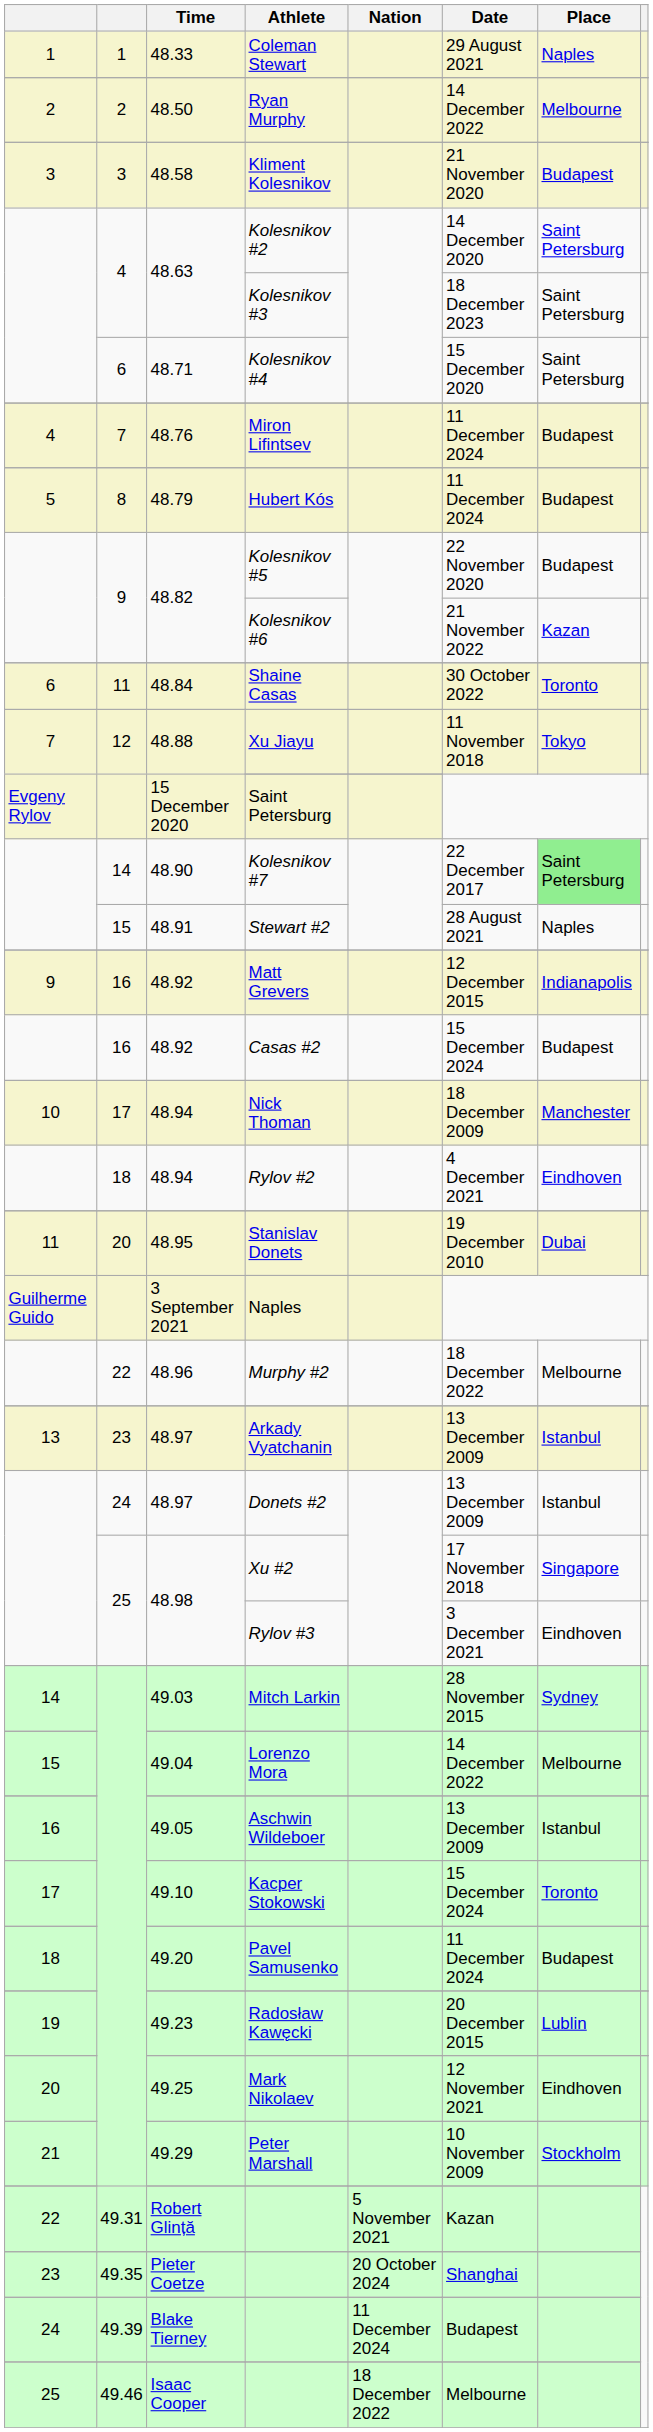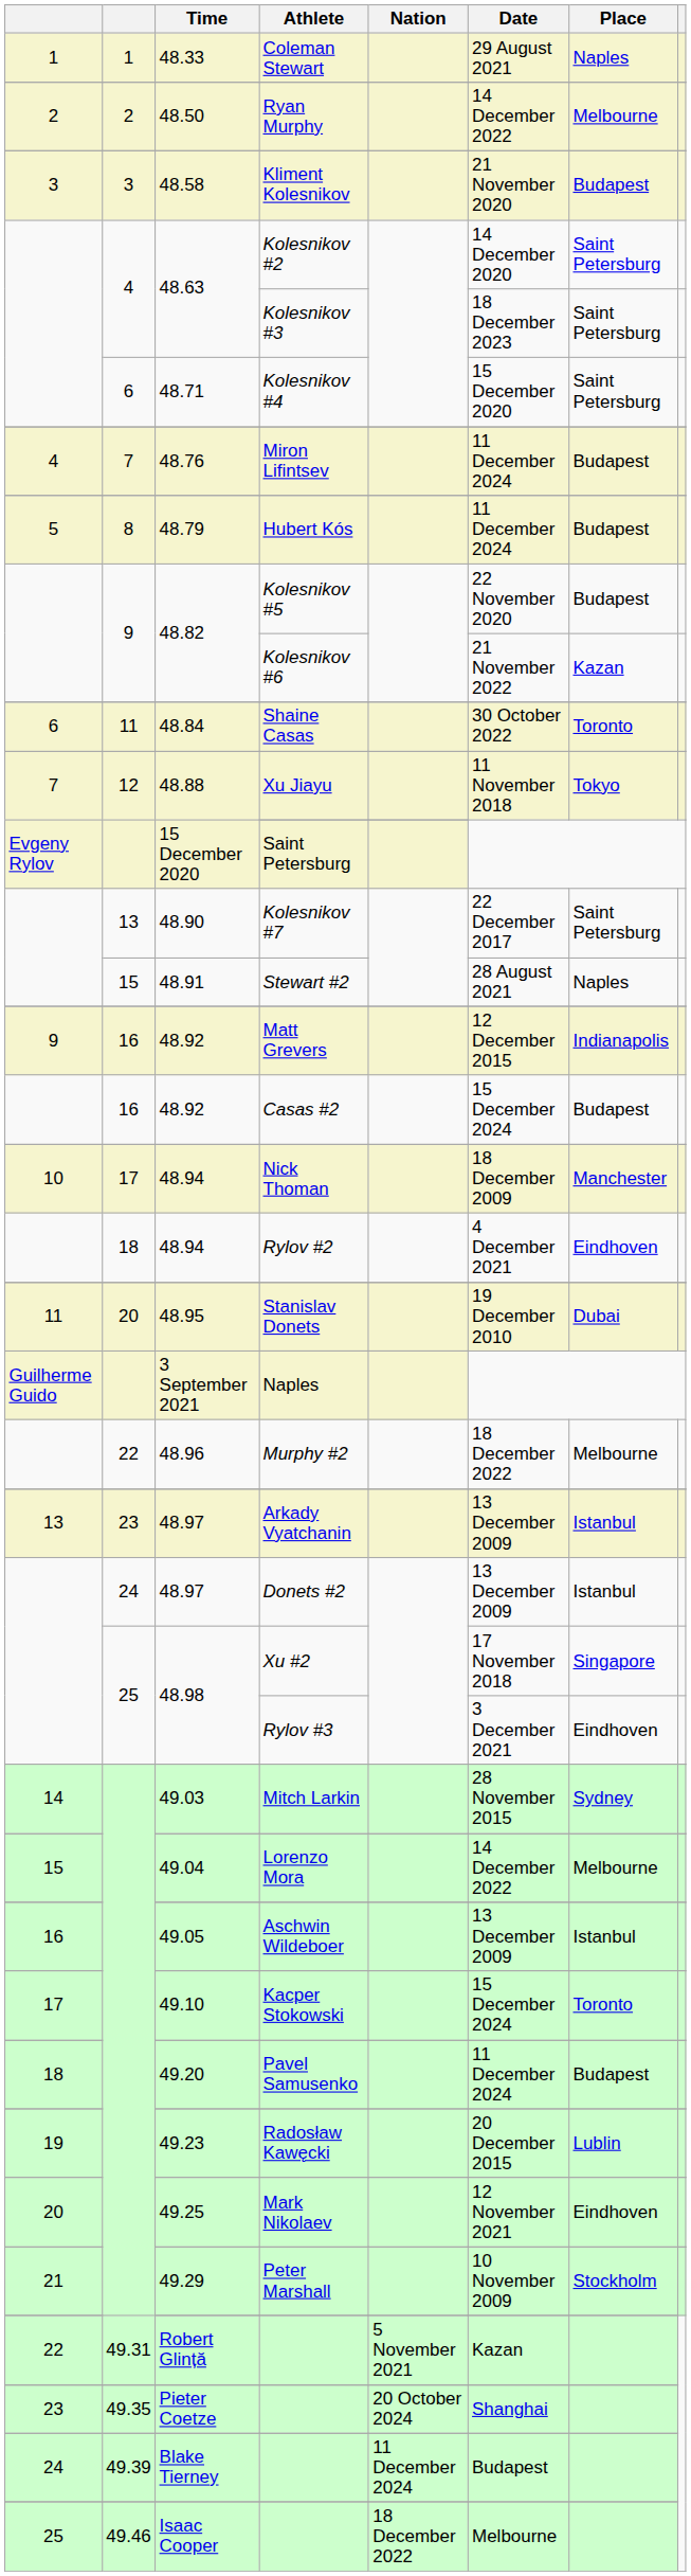 <table class="wikitable sortable">
 <tr>
 <th></th>
 <th></th>
 <th>Time</th>
 <th>Athlete</th>
 <th>Nation</th>
 <th>Date</th>
 <th>Place</th>
 <th class="unsortable"></th>
 </tr>
 <tr bgcolor=f6F5CE>
 <td align=center>1</td>
 <td align=center>1</td>
 <td>48.33</td>
 <td><a href='#'>Coleman Stewart</a></td>
 <td></td>
 <td>29 August 2021</td>
 <td><a href='#'>Naples</a></td>
 <td></td>
 </tr>
 <tr>
 </tr>
 <tr bgcolor=f6F5CE>
 <td align=center>2</td>
 <td align=center>2</td>
 <td>48.50</td>
 <td><a href='#'>Ryan Murphy</a></td>
 <td></td>
 <td>14 December 2022</td>
 <td><a href='#'>Melbourne</a></td>
 <td></td>
 </tr>
 <tr>
 </tr>
 <tr bgcolor=f6F5CE>
 <td align=center>3</td>
 <td align=center>3</td>
 <td>48.58</td>
 <td><a href='#'>Kliment Kolesnikov</a></td>
 <td></td>
 <td>21 November 2020</td>
 <td><a href='#'>Budapest</a></td>
 <td></td>
 </tr>
 <tr>
 <td rowspan="3"></td>
 <td rowspan="2" align=center>4</td>
 <td rowspan="2">48.63</td>
 <td><em>Kolesnikov #2</em></td>
 <td rowspan="3"></td>
 <td>14 December 2020</td>
 <td><a href='#'>Saint Petersburg</a></td>
 <td></td>
 </tr>
 <tr>
 <td><em>Kolesnikov #3</em></td>
 <td>18 December 2023</td>
 <td>Saint Petersburg</td>
 <td></td>
 </tr>
 <tr>
 <td align=center>6</td>
 <td>48.71</td>
 <td><em>Kolesnikov #4</em></td>
 <td>15 December 2020</td>
 <td>Saint Petersburg</td>
 <td></td>
 </tr>
 <tr>
 </tr>
 <tr bgcolor=f6F5CE>
 <td align=center>4</td>
 <td align=center>7</td>
 <td>48.76</td>
 <td><a href='#'>Miron Lifintsev</a></td>
 <td></td>
 <td>11 December 2024</td>
 <td>Budapest</td>
 <td></td>
 </tr>
 <tr>
 </tr>
 <tr bgcolor=f6F5CE>
 <td align=center>5</td>
 <td align=center>8</td>
 <td>48.79</td>
 <td><a href='#'>Hubert Kós</a></td>
 <td></td>
 <td>11 December 2024</td>
 <td>Budapest</td>
 <td></td>
 </tr>
 <tr>
 <td rowspan="2"></td>
 <td rowspan="2" align=center>9</td>
 <td rowspan="2">48.82</td>
 <td><em>Kolesnikov #5</em></td>
 <td rowspan="2"></td>
 <td>22 November 2020</td>
 <td>Budapest</td>
 <td></td>
 </tr>
 <tr>
 <td><em>Kolesnikov #6</em></td>
 <td>21 November 2022</td>
 <td><a href='#'>Kazan</a></td>
 <td></td>
 </tr>
 <tr>
 </tr>
 <tr bgcolor=f6F5CE>
 <td align=center>6</td>
 <td align=center>11</td>
 <td>48.84</td>
 <td><a href='#'>Shaine Casas</a></td>
 <td></td>
 <td>30 October 2022</td>
 <td><a href='#'>Toronto</a></td>
 <td></td>
 </tr>
 <tr>
 </tr>
 <tr bgcolor=f6F5CE>
 <td rowspan="2" align=center>7</td>
 <td rowspan="2" align=center>12</td>
 <td rowspan="2">48.88</td>
 <td><a href='#'>Xu Jiayu</a></td>
 <td></td>
 <td>11 November 2018</td>
 <td><a href='#'>Tokyo</a></td>
 <td></td>
 </tr>
 <tr>
 </tr>
 <tr bgcolor=f6F5CE>
 <td><a href='#'>Evgeny Rylov</a></td>
 <td></td>
 <td>15 December 2020</td>
 <td>Saint Petersburg</td>
 <td></td>
 </tr>
 <tr>
 <td rowspan="2"></td>
-<td align=center>14</td>
+<td align=center>13</td>
 <td>48.90</td>
 <td><em>Kolesnikov #7</em></td>
 <td rowspan="2"></td>
 <td>22 December 2017</td>
-<td style="background: lightgreen;">Saint Petersburg</td>
+<td>Saint Petersburg</td>
 <td></td>
 </tr>
 <tr>
 <td align=center>15</td>
 <td>48.91</td>
 <td><em>Stewart #2</em></td>
 <td>28 August 2021</td>
 <td>Naples</td>
 <td></td>
 </tr>
 <tr>
 </tr>
 <tr bgcolor=f6F5CE>
 <td align=center>9</td>
 <td align=center>16</td>
 <td>48.92</td>
 <td><a href='#'>Matt Grevers</a></td>
 <td></td>
 <td>12 December 2015</td>
 <td><a href='#'>Indianapolis</a></td>
 <td></td>
 </tr>
 <tr>
 <td></td>
 <td align=center>16</td>
 <td>48.92</td>
 <td><em>Casas #2</em></td>
 <td></td>
 <td>15 December 2024</td>
 <td>Budapest</td>
 <td></td>
 </tr>
 <tr>
 </tr>
 <tr bgcolor=f6F5CE>
 <td align=center>10</td>
 <td align=center>17</td>
 <td>48.94</td>
 <td><a href='#'>Nick Thoman</a></td>
 <td></td>
 <td>18 December 2009</td>
 <td><a href='#'>Manchester</a></td>
 <td></td>
 </tr>
 <tr>
 <td></td>
 <td align=center>18</td>
 <td>48.94</td>
 <td><em>Rylov #2</em></td>
 <td></td>
 <td>4 December 2021</td>
 <td><a href='#'>Eindhoven</a></td>
 <td></td>
 </tr>
 <tr>
 </tr>
 <tr bgcolor=f6F5CE>
 <td rowspan="2" align=center>11</td>
 <td rowspan="2" align=center>20</td>
 <td rowspan="2">48.95</td>
 <td><a href='#'>Stanislav Donets</a></td>
 <td></td>
 <td>19 December 2010</td>
 <td><a href='#'>Dubai</a></td>
 <td></td>
 </tr>
 <tr>
 </tr>
 <tr bgcolor=f6F5CE>
 <td><a href='#'>Guilherme Guido</a></td>
 <td></td>
 <td>3 September 2021</td>
 <td>Naples</td>
 <td></td>
 </tr>
 <tr>
 <td></td>
 <td align=center>22</td>
 <td>48.96</td>
 <td><em>Murphy #2</em></td>
 <td></td>
 <td>18 December 2022</td>
 <td>Melbourne</td>
 <td></td>
 </tr>
 <tr>
 </tr>
 <tr bgcolor=f6F5CE>
 <td align=center>13</td>
 <td align=center>23</td>
 <td>48.97</td>
 <td><a href='#'>Arkady Vyatchanin</a></td>
 <td></td>
 <td>13 December 2009</td>
 <td><a href='#'>Istanbul</a></td>
 <td></td>
 </tr>
 <tr>
 <td rowspan="3"></td>
 <td align=center>24</td>
 <td>48.97</td>
 <td><em>Donets #2</em></td>
 <td rowspan="3"></td>
 <td>13 December 2009</td>
 <td>Istanbul</td>
 <td></td>
 </tr>
 <tr>
 <td rowspan="2" align=center>25</td>
 <td rowspan="2">48.98</td>
 <td><em>Xu #2</em></td>
 <td>17 November 2018</td>
 <td><a href='#'>Singapore</a></td>
 <td></td>
 </tr>
 <tr>
 <td><em>Rylov #3</em></td>
 <td>3 December 2021</td>
 <td>Eindhoven</td>
 <td></td>
 </tr>
 <tr>
 </tr>
 <tr bgcolor=CCFFCC>
 <td align=center>14</td>
 <td rowspan="16"></td>
 <td>49.03</td>
 <td><a href='#'>Mitch Larkin</a></td>
 <td></td>
 <td>28 November 2015</td>
 <td><a href='#'>Sydney</a></td>
 <td></td>
 </tr>
 <tr>
 </tr>
 <tr bgcolor=CCFFCC>
 <td align=center>15</td>
 <td>49.04</td>
 <td><a href='#'>Lorenzo Mora</a></td>
 <td></td>
 <td>14 December 2022</td>
 <td>Melbourne</td>
 <td></td>
 </tr>
 <tr>
 </tr>
 <tr bgcolor=CCFFCC>
 <td align=center>16</td>
 <td>49.05</td>
 <td><a href='#'>Aschwin Wildeboer</a></td>
 <td></td>
 <td>13 December 2009</td>
 <td>Istanbul</td>
 <td></td>
 </tr>
 <tr>
 </tr>
 <tr bgcolor=CCFFCC>
 <td align=center>17</td>
 <td>49.10</td>
 <td><a href='#'>Kacper Stokowski</a></td>
 <td></td>
 <td>15 December 2024</td>
 <td><a href='#'>Toronto</a></td>
 <td></td>
 </tr>
 <tr>
 </tr>
 <tr bgcolor=CCFFCC>
 <td align=center>18</td>
 <td>49.20</td>
 <td><a href='#'>Pavel Samusenko</a></td>
 <td></td>
 <td>11 December 2024</td>
 <td>Budapest</td>
 <td></td>
 </tr>
 <tr>
 </tr>
 <tr bgcolor=CCFFCC>
 <td align=center>19</td>
 <td>49.23</td>
 <td><a href='#'>Radosław Kawęcki</a></td>
 <td></td>
 <td>20 December 2015</td>
 <td><a href='#'>Lublin</a></td>
 <td></td>
 </tr>
 <tr>
 </tr>
 <tr bgcolor=CCFFCC>
 <td align=center>20</td>
 <td>49.25</td>
 <td><a href='#'>Mark Nikolaev</a></td>
 <td></td>
 <td>12 November 2021</td>
 <td>Eindhoven</td>
 <td></td>
 </tr>
 <tr>
 </tr>
 <tr bgcolor=CCFFCC>
 <td align=center>21</td>
 <td>49.29</td>
 <td><a href='#'>Peter Marshall</a></td>
 <td></td>
 <td>10 November 2009</td>
 <td><a href='#'>Stockholm</a></td>
 <td></td>
 </tr>
 <tr>
 </tr>
 <tr bgcolor=CCFFCC>
 <td align=center>22</td>
 <td>49.31</td>
 <td><a href='#'>Robert Glință</a></td>
 <td></td>
 <td>5 November 2021</td>
 <td>Kazan</td>
 <td></td>
 </tr>
 <tr>
 </tr>
 <tr bgcolor=CCFFCC>
 <td align=center>23</td>
 <td>49.35</td>
 <td><a href='#'>Pieter Coetze</a></td>
 <td></td>
 <td>20 October 2024</td>
 <td><a href='#'>Shanghai</a></td>
 <td></td>
 </tr>
 <tr>
 </tr>
 <tr bgcolor=CCFFCC>
 <td align=center>24</td>
 <td>49.39</td>
 <td><a href='#'>Blake Tierney</a></td>
 <td></td>
 <td>11 December 2024</td>
 <td>Budapest</td>
 <td></td>
 </tr>
 <tr>
 </tr>
 <tr bgcolor=CCFFCC>
 <td align=center>25</td>
 <td>49.46</td>
 <td><a href='#'>Isaac Cooper</a></td>
 <td></td>
 <td>18 December 2022</td>
 <td>Melbourne</td>
 <td></td>
 </tr>
 </table>
